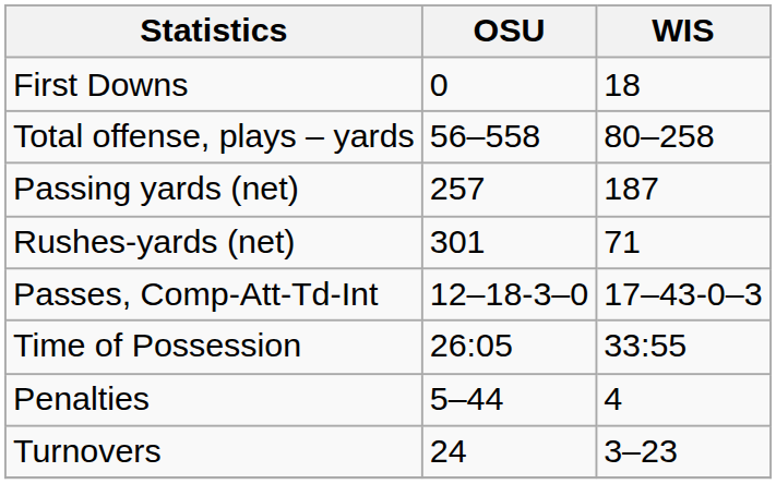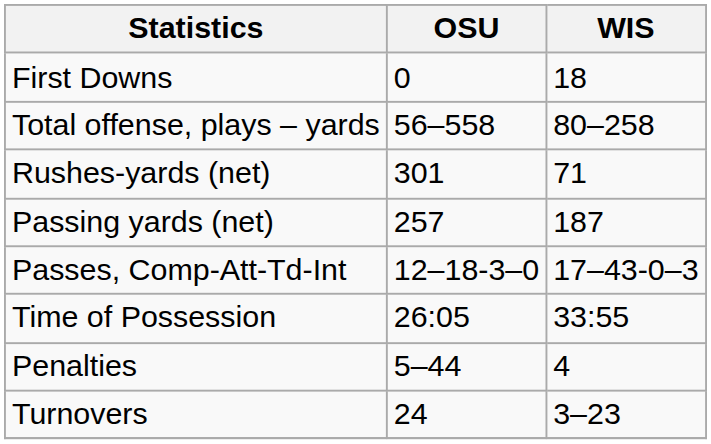 <table class="wikitable">
 <tr>
 <th>Statistics</th>
 <th>OSU</th>
 <th>WIS</th>
 </tr>
 <tr>
 <td>First Downs</td>
 <td>0</td>
 <td>18</td>
 </tr>
 <tr>
 <td>Total offense, plays – yards</td>
 <td>56–558</td>
 <td>80–258</td>
 </tr>
 <tr>
+<td>Rushes-yards (net)</td>
+<td>301</td>
+<td>71</td>
+</tr>
+<tr>
 <td>Passing yards (net)</td>
 <td>257</td>
 <td>187</td>
-</tr>
-<tr>
-<td>Rushes-yards (net)</td>
-<td>301</td>
-<td>71</td>
 </tr>
 <tr>
 <td>Passes, Comp-Att-Td-Int</td>
 <td>12–18-3–0</td>
 <td>17–43-0–3</td>
 </tr>
 <tr>
 <td>Time of Possession</td>
 <td>26:05</td>
 <td>33:55</td>
 </tr>
 <tr>
 <td>Penalties</td>
 <td>5–44</td>
 <td>4</td>
 </tr>
 <tr>
 <td>Turnovers</td>
 <td>24</td>
 <td>3–23</td>
 </tr>
 <tr>
 </tr>
 </table>
